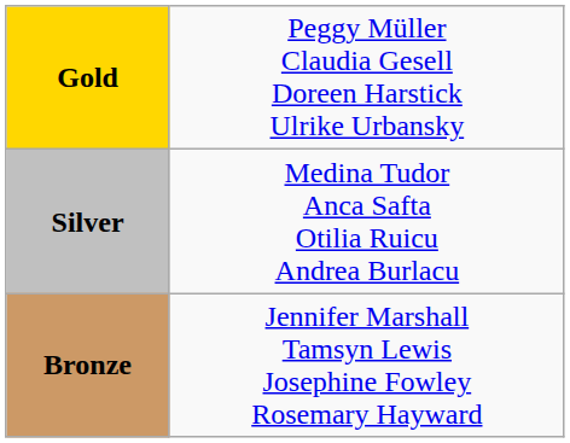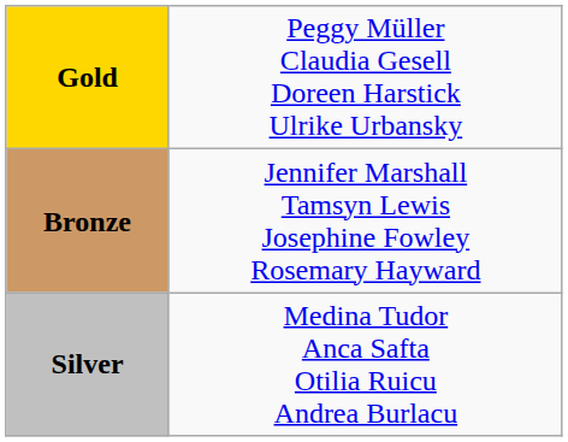 <table class="wikitable" style="text-align:center; " width="35%">
 <tr>
 <td bgcolor="gold"><strong>Gold</strong></td>
 <td><a href='#'>Peggy Müller</a><br><a href='#'>Claudia Gesell</a><br><a href='#'>Doreen Harstick</a><br><a href='#'>Ulrike Urbansky</a><br>  <small><em></em></small></td>
 </tr>
 <tr>
+<td bgcolor="CC9966"><strong>Bronze</strong></td>
+<td><a href='#'>Jennifer Marshall</a><br><a href='#'>Tamsyn Lewis</a><br><a href='#'>Josephine Fowley</a><br><a href='#'>Rosemary Hayward</a><br>  <small><em></em></small></td>
+</tr>
+<tr>
 <td bgcolor="silver"><strong>Silver</strong></td>
 <td><a href='#'>Medina Tudor</a><br><a href='#'>Anca Safta</a><br><a href='#'>Otilia Ruicu</a><br><a href='#'>Andrea Burlacu</a><br>  <small><em></em></small></td>
 </tr>
-<tr>
-<td bgcolor="CC9966"><strong>Bronze</strong></td>
-<td><a href='#'>Jennifer Marshall</a><br><a href='#'>Tamsyn Lewis</a><br><a href='#'>Josephine Fowley</a><br><a href='#'>Rosemary Hayward</a><br>  <small><em></em></small></td>
-</tr>
 </table>
